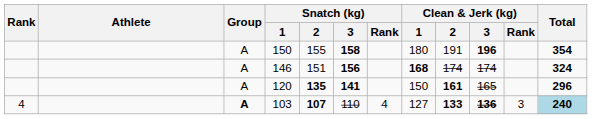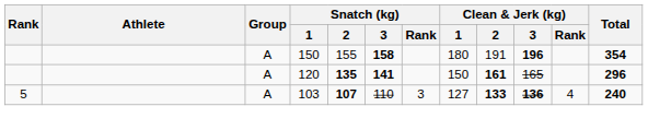 <table class = "wikitable" style="text-align:center;">
 <tr>
 <th rowspan=2 width=40>Rank</th>
 <th rowspan=2 width=250>Athlete</th>
 <th rowspan=2 width=50>Group</th>
 <th colspan=4>Snatch (kg)</th>
 <th colspan=4>Clean & Jerk (kg)</th>
 <th rowspan=2 width=60>Total</th>
 </tr>
 <tr>
 <th width=40>1</th>
 <th width=40>2</th>
 <th width=40>3</th>
 <th width=40>Rank</th>
 <th width=40>1</th>
 <th width=40>2</th>
 <th width=40>3</th>
 <th width=40>Rank</th>
 </tr>
 <tr>
 <td></td>
 <td align=left></td>
 <td>A</td>
 <td>150</td>
 <td>155</td>
 <td><strong>158</strong></td>
 <td></td>
 <td>180</td>
 <td>191</td>
 <td><strong>196</strong></td>
 <td></td>
 <td><strong>354</strong></td>
 </tr>
 <tr>
 <td></td>
 <td align=left></td>
 <td>A</td>
-<td>146</td>
-<td>151</td>
-<td><strong>156</strong></td>
-<td></td>
-<td><strong>168</strong></td>
-<td><s>174</s></td>
-<td><s>174</s></td>
-<td></td>
-<td><strong>324</strong></td>
-</tr>
-<tr>
-<td></td>
-<td align=left></td>
-<td>A</td>
 <td>120</td>
 <td><strong>135</strong></td>
 <td><strong>141</strong></td>
 <td></td>
 <td>150</td>
 <td><strong>161</strong></td>
 <td><s>165</s></td>
 <td></td>
 <td><strong>296</strong></td>
 </tr>
 <tr>
-<td>4</td>
+<td>5</td>
 <td align=left></td>
-<td><strong>A</strong></td>
+<td>A</td>
 <td>103</td>
 <td><strong>107</strong></td>
 <td><s>110</s></td>
-<td>4</td>
+<td>3</td>
 <td>127</td>
 <td><strong>133</strong></td>
 <td><strong><s>136</s></strong></td>
-<td>3</td>
-<td style="background: lightblue;"><strong>240</strong></td>
+<td>4</td>
+<td><strong>240</strong></td>
 </tr>
 </table>
